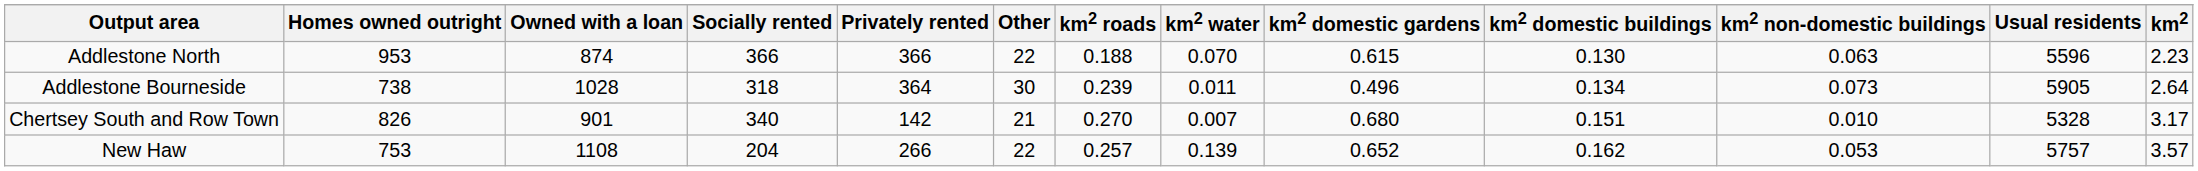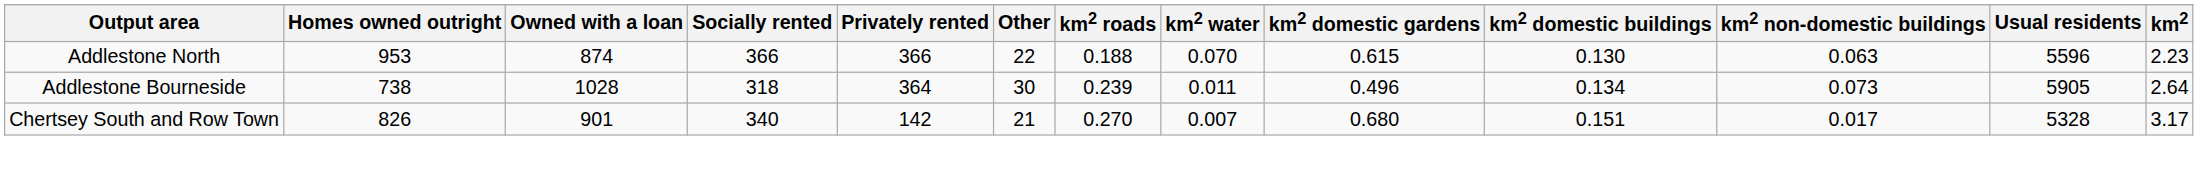 <table class="wikitable">
 <tr>
 </tr>
 <tr>
 <th>Output area</th>
 <th>Homes owned outright</th>
 <th>Owned with a loan</th>
 <th>Socially rented</th>
 <th>Privately rented</th>
 <th>Other</th>
 <th>km<sup>2</sup> roads</th>
 <th>km<sup>2</sup> water</th>
 <th>km<sup>2</sup> domestic gardens</th>
 <th>km<sup>2</sup> domestic buildings</th>
 <th>km<sup>2</sup> non-domestic buildings</th>
 <th>Usual residents</th>
 <th>km<sup>2</sup></th>
 </tr>
 <tr align=center>
 <td>Addlestone North</td>
 <td>953</td>
 <td>874</td>
 <td>366</td>
 <td>366</td>
 <td>22</td>
 <td>0.188</td>
 <td>0.070</td>
 <td>0.615</td>
 <td>0.130</td>
 <td>0.063</td>
 <td>5596</td>
 <td>2.23</td>
 </tr>
 <tr align=center>
 <td>Addlestone Bourneside</td>
 <td>738</td>
 <td>1028</td>
 <td>318</td>
 <td>364</td>
 <td>30</td>
 <td>0.239</td>
 <td>0.011</td>
 <td>0.496</td>
 <td>0.134</td>
 <td>0.073</td>
 <td>5905</td>
 <td>2.64</td>
 </tr>
 <tr align=center>
 <td>Chertsey South and Row Town</td>
 <td>826</td>
 <td>901</td>
 <td>340</td>
 <td>142</td>
 <td>21</td>
 <td>0.270</td>
 <td>0.007</td>
 <td>0.680</td>
 <td>0.151</td>
-<td>0.010</td>
+<td>0.017</td>
 <td>5328</td>
 <td>3.17</td>
 </tr>
-<tr align=center>
-<td>New Haw</td>
-<td>753</td>
-<td>1108</td>
-<td>204</td>
-<td>266</td>
-<td>22</td>
-<td>0.257</td>
-<td>0.139</td>
-<td>0.652</td>
-<td>0.162</td>
-<td>0.053</td>
-<td>5757</td>
-<td>3.57</td>
-</tr>
 </table>
